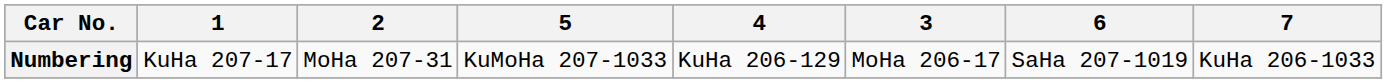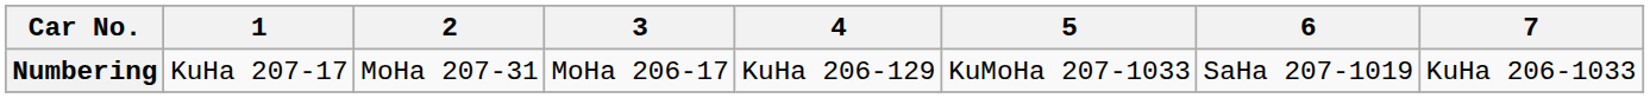 <table class="wikitable">
 <tr>
 <th>Car No.</th>
 <th>1</th>
 <th>2</th>
+<th>3</th>
+<th>4</th>
 <th>5</th>
-<th>4</th>
-<th>3</th>
 <th>6</th>
 <th>7</th>
 </tr>
 <tr>
 <th>Numbering</th>
 <td>KuHa 207-17</td>
 <td>MoHa 207-31</td>
+<td>MoHa 206-17</td>
+<td>KuHa 206-129</td>
 <td>KuMoHa 207-1033</td>
-<td>KuHa 206-129</td>
-<td>MoHa 206-17</td>
 <td>SaHa 207-1019</td>
 <td>KuHa 206-1033</td>
 </tr>
 </table>
